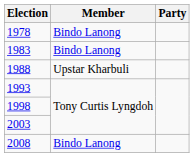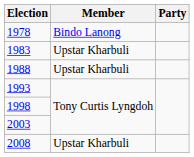 <table class="wikitable sortable">
 <tr>
 <th>Election</th>
 <th>Member</th>
 <th colspan=2>Party</th>
 </tr>
 <tr>
 <td><a href='#'>1978</a></td>
 <td><a href='#'>Bindo Lanong</a></td>
 <td></td>
 </tr>
 <tr>
 <td><a href='#'>1983</a></td>
-<td><a href='#'>Bindo Lanong</a></td>
+<td>Upstar Kharbuli</td>
 <td></td>
 </tr>
 <tr>
 <td><a href='#'>1988</a></td>
 <td>Upstar Kharbuli</td>
 <td></td>
 </tr>
 <tr>
 <td><a href='#'>1993</a></td>
 <td rowspan=3>Tony Curtis Lyngdoh</td>
 </tr>
 <tr>
 <td><a href='#'>1998</a></td>
 </tr>
 <tr>
 <td><a href='#'>2003</a></td>
 </tr>
 <tr>
 <td><a href='#'>2008</a></td>
-<td><a href='#'>Bindo Lanong</a></td>
+<td>Upstar Kharbuli</td>
 <td></td>
 </tr>
 </table>
